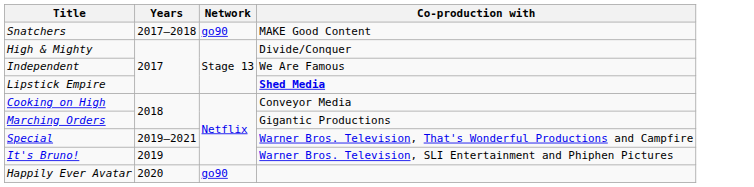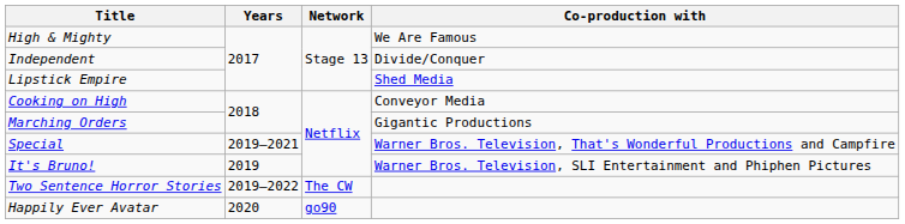 <table class="wikitable sortable">
 <tr>
 <th>Title</th>
 <th>Years</th>
 <th>Network</th>
 <th>Co-production with</th>
 </tr>
 <tr>
-<td><em>Snatchers</em></td>
-<td>2017–2018</td>
-<td><a href='#'>go90</a></td>
-<td>MAKE Good Content</td>
-</tr>
-<tr>
 <td><em>High & Mighty</em></td>
 <td rowspan="3">2017</td>
 <td rowspan="3">Stage 13</td>
+<td>We Are Famous</td>
+</tr>
+<tr>
+<td><em>Independent</em></td>
 <td>Divide/Conquer</td>
 </tr>
 <tr>
-<td><em>Independent</em></td>
-<td>We Are Famous</td>
-</tr>
-<tr>
 <td><em>Lipstick Empire</em></td>
-<td><strong><a href='#'>Shed Media</a></strong></td>
+<td><a href='#'>Shed Media</a></td>
 </tr>
 <tr>
 <td><em><a href='#'>Cooking on High</a></em></td>
 <td rowspan="2">2018</td>
 <td rowspan="4"><a href='#'>Netflix</a></td>
 <td>Conveyor Media</td>
 </tr>
 <tr>
 <td><em><a href='#'>Marching Orders</a></em></td>
 <td>Gigantic Productions</td>
 </tr>
 <tr>
 <td><em><a href='#'>Special</a></em></td>
 <td>2019–2021</td>
 <td><a href='#'>Warner Bros. Television</a>, <a href='#'>That's Wonderful Productions</a> and Campfire</td>
 </tr>
 <tr>
 <td><em><a href='#'>It's Bruno!</a></em></td>
 <td>2019</td>
 <td><a href='#'>Warner Bros. Television</a>, SLI Entertainment and Phiphen Pictures</td>
 </tr>
 <tr>
+<td><em><a href='#'>Two Sentence Horror Stories</a></em></td>
+<td>2019–2022</td>
+<td><a href='#'>The CW</a></td>
+<td></td>
+</tr>
+<tr>
 <td><em>Happily Ever Avatar</em></td>
 <td>2020</td>
 <td><a href='#'>go90</a></td>
 <td></td>
 </tr>
 </table>
